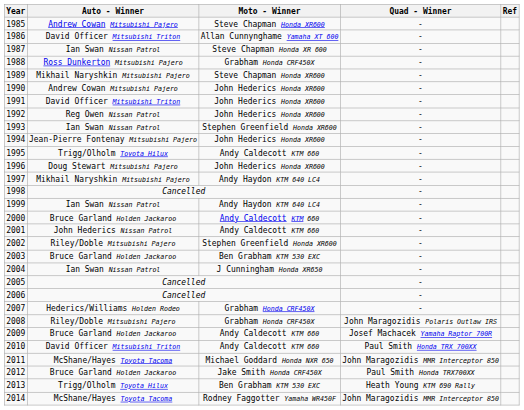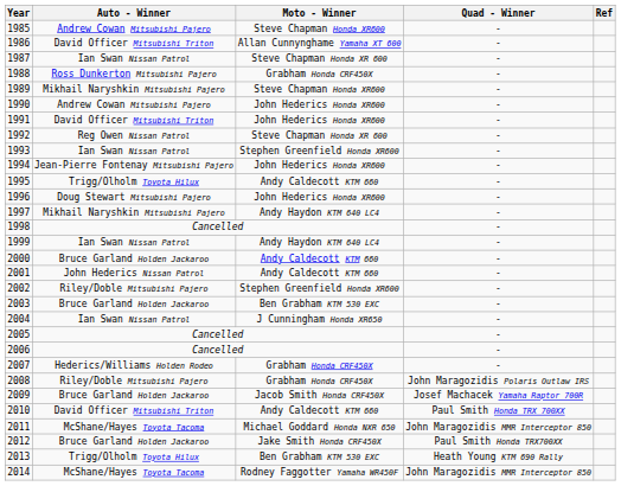 <table class="wikitable">
 <tr>
 <th>Year</th>
 <th>Auto - Winner</th>
 <th>Moto - Winner</th>
 <th>Quad - Winner</th>
 <th>Ref</th>
 </tr>
 <tr>
 <td>1985</td>
 <td align=center><a href='#'>Andrew Cowan</a> <em><small><a href='#'>Mitsubishi Pajero</a></small></em></td>
 <td align=center>Steve Chapman <small><em><a href='#'>Honda XR600</a></em></small></td>
 <td align=center>-</td>
 <td align=center></td>
 </tr>
 <tr>
 <td>1986</td>
 <td align=center>David Officer <em><small><a href='#'>Mitsubishi Triton</a></small></em></td>
 <td align=center>Allan Cunnynghame <small><em><a href='#'>Yamaha XT 600</a></em></small></td>
 <td align=center>-</td>
 <td align=center></td>
 </tr>
 <tr>
 <td>1987</td>
 <td align=center>Ian Swan <em><small>Nissan Patrol</small></em></td>
 <td align=center>Steve Chapman <small><em>Honda XR 600</em></small></td>
 <td align=center>-</td>
 <td align=center></td>
 </tr>
 <tr>
 <td>1988</td>
 <td align=center><a href='#'>Ross Dunkerton</a> <em><small>Mitsubishi Pajero</small></em></td>
 <td align=center>Grabham <small><em>Honda CRF450X</em></small></td>
 <td align=center>-</td>
 <td align=center></td>
 </tr>
 <tr>
 <td>1989</td>
 <td align=center>Mikhail Naryshkin <em><small>Mitsubishi Pajero</small></em></td>
 <td align=center>Steve Chapman <small><em>Honda XR600</em></small></td>
 <td align=center>-</td>
 <td align=center></td>
 </tr>
 <tr>
 <td>1990</td>
 <td align=center>Andrew Cowan <em><small>Mitsubishi Pajero</small></em></td>
 <td align=center>John Hederics <small><em>Honda XR600</em></small></td>
 <td align=center>-</td>
 <td align=center></td>
 </tr>
 <tr>
 <td>1991</td>
 <td align=center>David Officer <em><small><a href='#'>Mitsubishi Triton</a></small></em></td>
 <td align=center>John Hederics <small><em>Honda XR600</em></small></td>
 <td align=center>-</td>
 <td align=center></td>
 </tr>
 <tr>
 <td>1992</td>
 <td align=center>Reg Owen <em><small>Nissan Patrol</small></em></td>
-<td align=center>John Hederics <small><em>Honda XR600</em></small></td>
+<td align=center>Steve Chapman <small><em>Honda XR 600</em></small></td>
 <td align=center>-</td>
 <td align=center></td>
 </tr>
 <tr>
 <td>1993</td>
 <td align=center>Ian Swan <em><small>Nissan Patrol</small></em></td>
 <td align=center>Stephen Greenfield <small><em>Honda XR600</em></small></td>
 <td align=center>-</td>
 <td align=center></td>
 </tr>
 <tr>
 <td>1994</td>
 <td align=center>Jean-Pierre Fontenay <em><small>Mitsubishi Pajero</small></em></td>
 <td align=center>John Hederics <small><em>Honda XR600</em></small></td>
 <td align=center>-</td>
 <td align=center></td>
 </tr>
 <tr>
 <td>1995</td>
 <td align=center>Trigg/Olholm <small><em><a href='#'>Toyota Hilux</a></em></small></td>
 <td align=center>Andy Caldecott <small><em>KTM 660</em></small></td>
 <td align=center>-</td>
 <td align=center></td>
 </tr>
 <tr>
 <td>1996</td>
 <td align=center>Doug Stewart <em><small>Mitsubishi Pajero</small></em></td>
 <td align=center>John Hederics <small><em>Honda XR600</em></small></td>
 <td align=center>-</td>
 <td align=center></td>
 </tr>
 <tr>
 <td>1997</td>
 <td align=center>Mikhail Naryshkin <em><small>Mitsubishi Pajero</small></em></td>
 <td align=center>Andy Haydon <small><em>KTM 640 LC4</em></small></td>
 <td align=center>-</td>
 <td align=center></td>
 </tr>
 <tr>
 <td>1998</td>
 <td align=center colspan=2><em>Cancelled</em></td>
 <td align=center>-</td>
 <td align=center></td>
 </tr>
 <tr>
 <td>1999</td>
 <td align=center>Ian Swan <em><small>Nissan Patrol</small></em></td>
 <td align=center>Andy Haydon <small><em>KTM 640 LC4</em></small></td>
 <td align=center>-</td>
 <td align=center></td>
 </tr>
 <tr>
 <td>2000</td>
 <td align=center>Bruce Garland <em><small>Holden Jackaroo</small></em></td>
 <td align=center><a href='#'>Andy Caldecott</a> <small><em><a href='#'>KTM</a> 660</em></small></td>
 <td align=center>-</td>
 <td align=center></td>
 </tr>
 <tr>
 <td>2001</td>
 <td align=center>John Hederics <em><small>Nissan Patrol</small></em></td>
 <td align=center>Andy Caldecott <small><em>KTM 660</em></small></td>
 <td align=center>-</td>
 <td align=center></td>
 </tr>
 <tr>
 <td>2002</td>
 <td align=center>Riley/Doble <small><em>Mitsubishi Pajero</em></small></td>
 <td align=center>Stephen Greenfield <small><em>Honda XR600</em></small></td>
 <td align=center>-</td>
 <td align=center></td>
 </tr>
 <tr>
 <td>2003</td>
 <td align=center>Bruce Garland <em><small>Holden Jackaroo</small></em></td>
 <td align=center>Ben Grabham <small><em>KTM 530 EXC</em></small></td>
 <td align=center>-</td>
 <td align=center></td>
 </tr>
 <tr>
 <td>2004</td>
 <td align=center>Ian Swan <em><small>Nissan Patrol</small></em></td>
 <td align=center>J Cunningham <small><em>Honda XR650</em></small></td>
 <td align=center>-</td>
 <td align=center></td>
 </tr>
 <tr>
 <td>2005</td>
 <td align=center colspan=2><em>Cancelled</em></td>
 <td align=center>-</td>
 <td align=center></td>
 </tr>
 <tr>
 <td>2006</td>
 <td align=center colspan=2><em>Cancelled</em></td>
 <td align=center>-</td>
 <td align=center></td>
 </tr>
 <tr>
 <td>2007</td>
 <td align=center>Hederics/Williams <small><em>Holden Rodeo</em></small></td>
 <td align=center>Grabham <small><em><a href='#'>Honda CRF450X</a></em></small></td>
 <td align=center>-</td>
 <td align=center></td>
 </tr>
 <tr>
 <td>2008</td>
 <td align=center>Riley/Doble <small><em>Mitsubishi Pajero</em></small></td>
 <td align=center>Grabham <small><em>Honda CRF450X</em></small></td>
 <td align=center>John Maragozidis <small> <em>Polaris Outlaw IRS</em></small></td>
 <td align=center></td>
 </tr>
 <tr>
 <td>2009</td>
 <td align=center>Bruce Garland <em><small>Holden Jackaroo</small></em></td>
-<td align=center>Andy Caldecott <small><em>KTM 660</em></small></td>
+<td align=center>Jacob Smith <small><em>Honda CRF450X</em></small></td>
 <td align=center>Josef Machacek <small> <em><a href='#'>Yamaha Raptor 700R</a></em></small></td>
 <td align=center></td>
 </tr>
 <tr>
 <td>2010</td>
 <td align=center>David Officer <em><small><a href='#'>Mitsubishi Triton</a></small></em></td>
 <td align=center>Andy Caldecott <small><em>KTM 660</em></small></td>
 <td align=center>Paul Smith <small> <em><a href='#'>Honda TRX 700XX</a></em></small></td>
 <td align=center></td>
 </tr>
 <tr>
 <td>2011</td>
 <td align=center>McShane/Hayes <small><em><a href='#'>Toyota Tacoma</a></em></small></td>
 <td align=center>Michael Goddard <small><em>Honda NXR 650</em></small></td>
 <td align=center>John Maragozidis <small> <em>MMR Interceptor 850</em></small></td>
 <td align=center></td>
 </tr>
 <tr>
 <td>2012</td>
 <td align=center>Bruce Garland <em><small>Holden Jackaroo</small></em></td>
 <td align=center>Jake Smith <small><em>Honda CRF450X</em></small></td>
 <td align=center>Paul Smith <small> <em>Honda TRX700XX</em></small></td>
 <td align=center></td>
 </tr>
 <tr>
 <td>2013</td>
 <td align=center>Trigg/Olholm <small><em><a href='#'>Toyota Hilux</a></em></small></td>
 <td align=center>Ben Grabham <small><em>KTM 530 EXC</em></small></td>
 <td align=center>Heath Young <small> <em>KTM 690 Rally</em></small></td>
 <td align=center></td>
 </tr>
 <tr>
 <td>2014</td>
 <td align=center>McShane/Hayes <small><em><a href='#'>Toyota Tacoma</a></em></small></td>
 <td align=center>Rodney Faggotter <small><em>Yamaha WR450F</em></small></td>
 <td align=center>John Maragozidis <small> <em>MMR Interceptor 850</em></small></td>
 <td align=center></td>
 </tr>
 </table>
